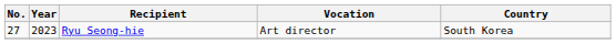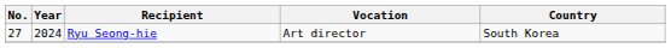 <table class=wikitable style="width:750px">
 <tr>
 <th width=10>No.</th>
 <th width=10>Year</th>
 <th>Recipient</th>
 <th>Vocation</th>
 <th>Country</th>
 </tr>
 <tr>
 <td>27</td>
-<td>2023</td>
+<td>2024</td>
 <td><a href='#'>Ryu Seong-hie</a></td>
 <td>Art director</td>
 <td>South Korea</td>
 </tr>
 <tr>
 </tr>
 </table>
